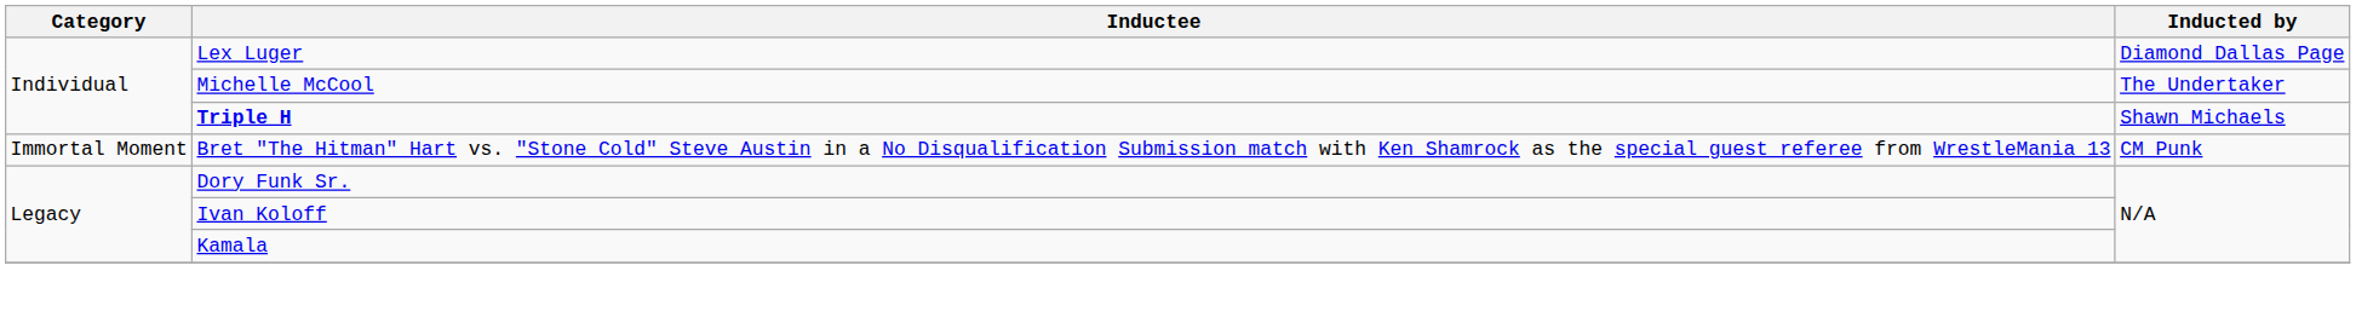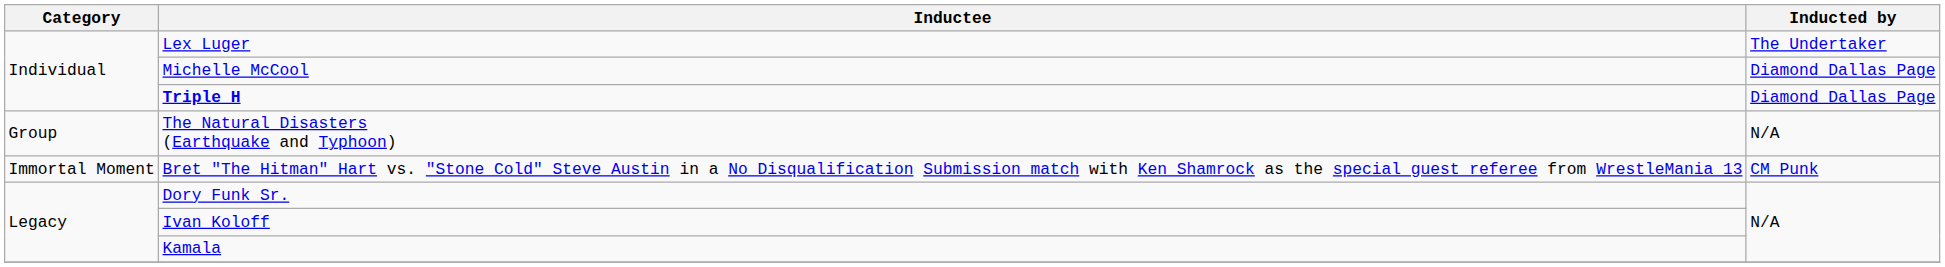 <table class="wikitable">
 <tr>
 <th>Category</th>
 <th>Inductee</th>
 <th>Inducted by</th>
 </tr>
 <tr>
 <td rowspan="3">Individual</td>
 <td><a href='#'>Lex Luger</a></td>
+<td><a href='#'>The Undertaker</a></td>
+</tr>
+<tr>
+<td><a href='#'>Michelle McCool</a></td>
 <td><a href='#'>Diamond Dallas Page</a></td>
 </tr>
 <tr>
-<td><a href='#'>Michelle McCool</a></td>
-<td><a href='#'>The Undertaker</a></td>
+<td><strong><a href='#'>Triple H</a></strong></td>
+<td><a href='#'>Diamond Dallas Page</a></td>
 </tr>
 <tr>
-<td><strong><a href='#'>Triple H</a></strong></td>
-<td><a href='#'>Shawn Michaels</a></td>
+<td rowspan="1">Group</td>
+<td><a href='#'>The Natural Disasters</a> <br>(<a href='#'>Earthquake</a> and <a href='#'>Typhoon</a>)</td>
+<td>N/A</td>
 </tr>
 <tr>
 <td rowspan="1">Immortal Moment</td>
 <td><a href='#'>Bret "The Hitman" Hart</a> vs. <a href='#'>"Stone Cold" Steve Austin</a> in a <a href='#'>No Disqualification</a> <a href='#'>Submission match</a> with <a href='#'>Ken Shamrock</a> as the <a href='#'>special guest referee</a> from <a href='#'>WrestleMania 13</a></td>
 <td><a href='#'>CM Punk</a></td>
 </tr>
 <tr>
 <td rowspan="3">Legacy</td>
 <td><a href='#'>Dory Funk Sr.</a></td>
 <td rowspan="3">N/A</td>
 </tr>
 <tr>
 <td><a href='#'>Ivan Koloff</a></td>
 </tr>
 <tr>
 <td><a href='#'>Kamala</a></td>
 </tr>
 <tr>
 </tr>
 </table>
